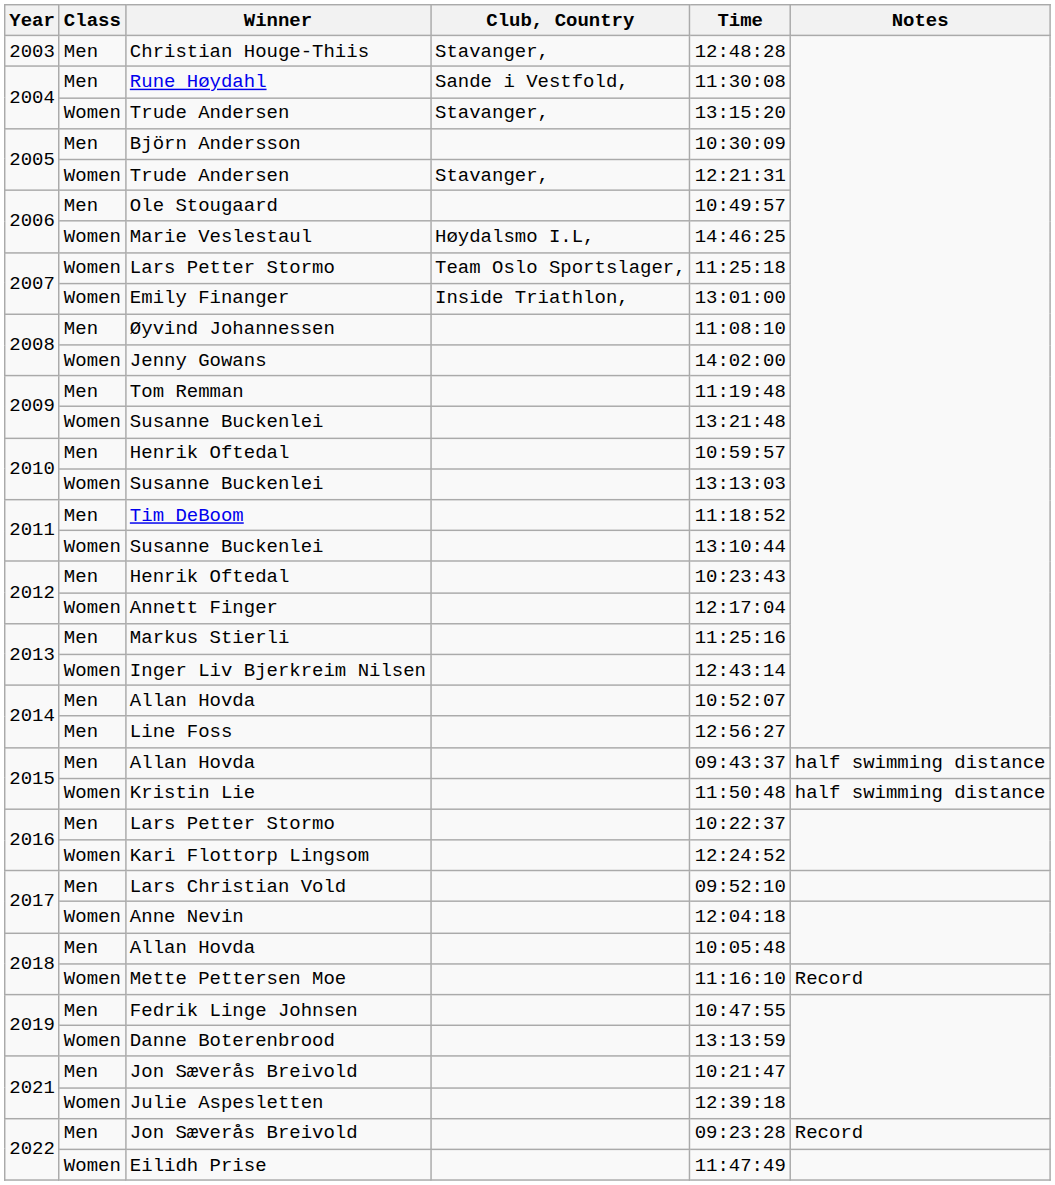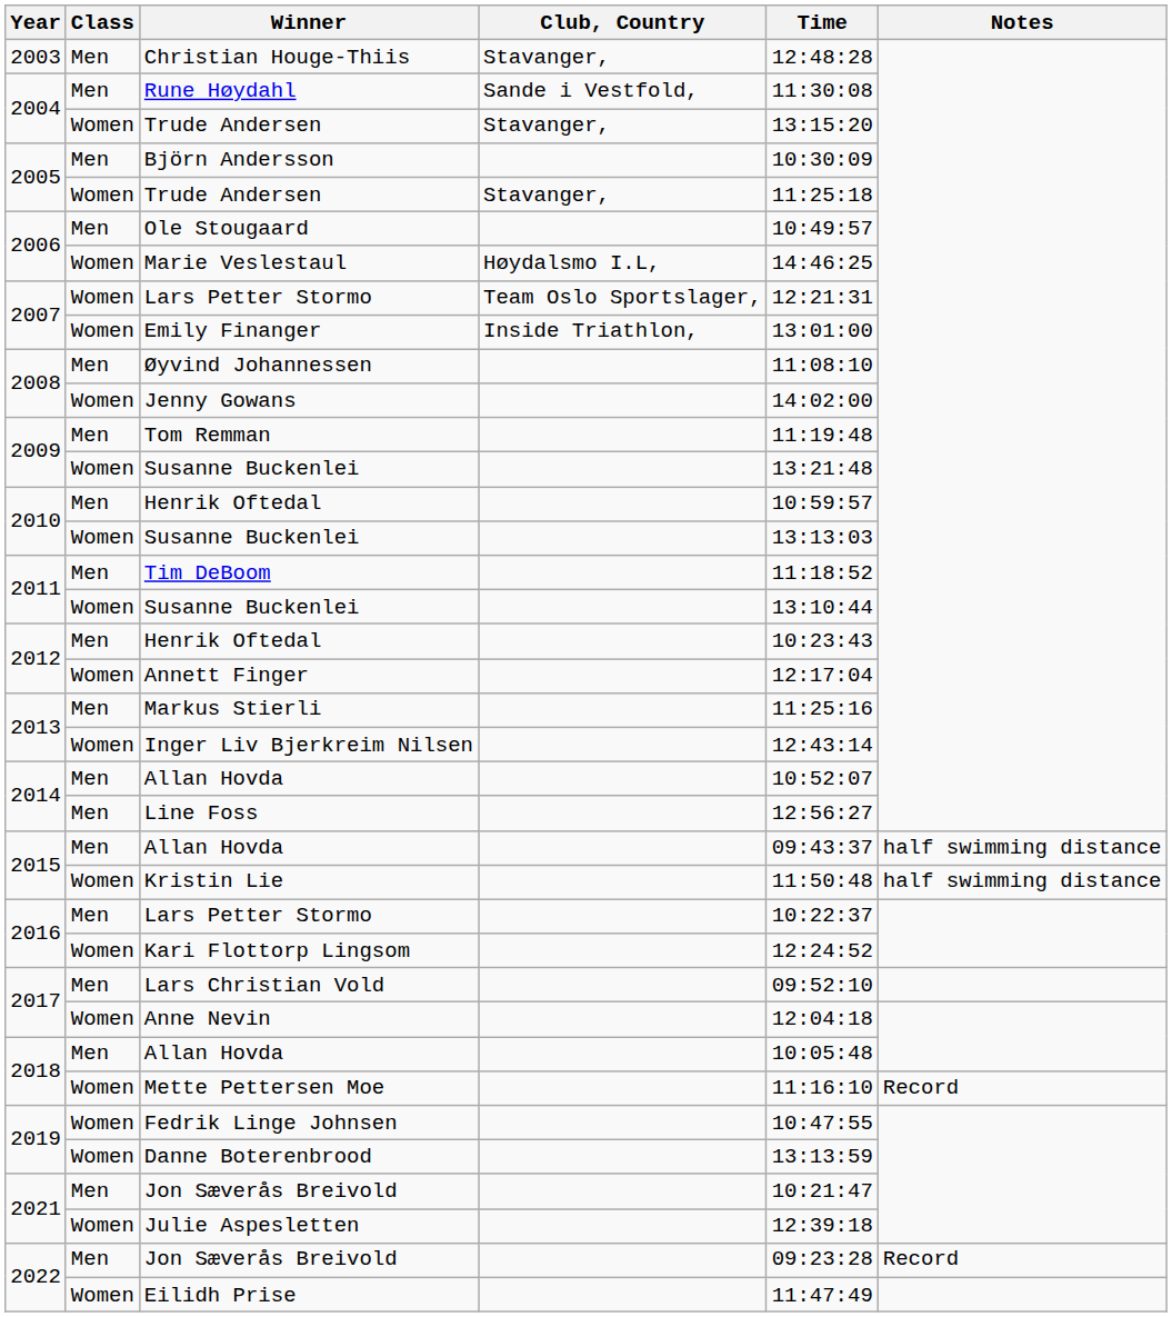 <table class="wikitable">
 <tr>
 <th>Year</th>
 <th>Class</th>
 <th>Winner</th>
 <th>Club, Country</th>
 <th>Time</th>
 <th>Notes</th>
 </tr>
 <tr>
 <td>2003</td>
 <td>Men</td>
 <td>Christian Houge-Thiis</td>
 <td>Stavanger, </td>
 <td>12:48:28</td>
 </tr>
 <tr>
 <td rowspan="2">2004</td>
 <td>Men</td>
 <td><a href='#'>Rune Høydahl</a></td>
 <td>Sande i Vestfold, </td>
 <td>11:30:08</td>
 </tr>
 <tr>
 <td>Women</td>
 <td>Trude Andersen</td>
 <td>Stavanger, </td>
 <td>13:15:20</td>
 </tr>
 <tr>
 <td rowspan="2">2005</td>
 <td>Men</td>
 <td>Björn Andersson</td>
 <td></td>
 <td>10:30:09</td>
 </tr>
 <tr>
 <td>Women</td>
 <td>Trude Andersen</td>
 <td>Stavanger, </td>
-<td>12:21:31</td>
+<td>11:25:18</td>
 </tr>
 <tr>
 <td rowspan="2">2006</td>
 <td>Men</td>
 <td>Ole Stougaard</td>
 <td></td>
 <td>10:49:57</td>
 </tr>
 <tr>
 <td>Women</td>
 <td>Marie Veslestaul</td>
 <td>Høydalsmo I.L, </td>
 <td>14:46:25</td>
 </tr>
 <tr>
 <td rowspan="2">2007</td>
 <td>Women</td>
 <td>Lars Petter Stormo</td>
 <td>Team Oslo Sportslager, </td>
-<td>11:25:18</td>
+<td>12:21:31</td>
 </tr>
 <tr>
 <td>Women</td>
 <td>Emily Finanger</td>
 <td>Inside Triathlon, </td>
 <td>13:01:00</td>
 </tr>
 <tr>
 <td rowspan="2">2008</td>
 <td>Men</td>
 <td>Øyvind Johannessen</td>
 <td></td>
 <td>11:08:10</td>
 </tr>
 <tr>
 <td>Women</td>
 <td>Jenny Gowans</td>
 <td></td>
 <td>14:02:00</td>
 </tr>
 <tr>
 <td rowspan="2">2009</td>
 <td>Men</td>
 <td>Tom Remman</td>
 <td></td>
 <td>11:19:48</td>
 </tr>
 <tr>
 <td>Women</td>
 <td>Susanne Buckenlei</td>
 <td></td>
 <td>13:21:48</td>
 </tr>
 <tr>
 <td rowspan="2">2010</td>
 <td>Men</td>
 <td>Henrik Oftedal</td>
 <td></td>
 <td>10:59:57</td>
 </tr>
 <tr>
 <td>Women</td>
 <td>Susanne Buckenlei</td>
 <td></td>
 <td>13:13:03</td>
 </tr>
 <tr>
 <td rowspan="2">2011</td>
 <td>Men</td>
 <td><a href='#'>Tim DeBoom</a></td>
 <td></td>
 <td>11:18:52</td>
 </tr>
 <tr>
 <td>Women</td>
 <td>Susanne Buckenlei</td>
 <td></td>
 <td>13:10:44</td>
 </tr>
 <tr>
 <td rowspan="2">2012</td>
 <td>Men</td>
 <td>Henrik Oftedal</td>
 <td></td>
 <td>10:23:43</td>
 </tr>
 <tr>
 <td>Women</td>
 <td>Annett Finger</td>
 <td></td>
 <td>12:17:04</td>
 </tr>
 <tr>
 <td rowspan="2">2013</td>
 <td>Men</td>
 <td>Markus Stierli</td>
 <td></td>
 <td>11:25:16</td>
 </tr>
 <tr>
 <td>Women</td>
 <td>Inger Liv Bjerkreim Nilsen</td>
 <td></td>
 <td>12:43:14</td>
 </tr>
 <tr>
 <td rowspan="2">2014</td>
 <td>Men</td>
 <td>Allan Hovda</td>
 <td></td>
 <td>10:52:07</td>
 </tr>
 <tr>
 <td>Men</td>
 <td>Line Foss</td>
 <td></td>
 <td>12:56:27</td>
 </tr>
 <tr>
 <td rowspan="2">2015</td>
 <td>Men</td>
 <td>Allan Hovda</td>
 <td></td>
 <td>09:43:37</td>
 <td>half swimming distance</td>
 </tr>
 <tr>
 <td>Women</td>
 <td>Kristin Lie</td>
 <td></td>
 <td>11:50:48</td>
 <td>half swimming distance</td>
 </tr>
 <tr>
 <td rowspan="2">2016</td>
 <td>Men</td>
 <td>Lars Petter Stormo</td>
 <td></td>
 <td>10:22:37</td>
 <td rowspan="2"></td>
 </tr>
 <tr>
 <td>Women</td>
 <td>Kari Flottorp Lingsom</td>
 <td></td>
 <td>12:24:52</td>
 </tr>
 <tr>
 <td rowspan="2">2017</td>
 <td>Men</td>
 <td>Lars Christian Vold</td>
 <td></td>
 <td>09:52:10</td>
 </tr>
 <tr>
 <td>Women</td>
 <td>Anne Nevin</td>
 <td></td>
 <td>12:04:18</td>
 <td rowspan="2"></td>
 </tr>
 <tr>
 <td rowspan="2">2018</td>
 <td>Men</td>
 <td>Allan Hovda</td>
 <td></td>
 <td>10:05:48</td>
 </tr>
 <tr>
 <td>Women</td>
 <td>Mette Pettersen Moe</td>
 <td></td>
 <td>11:16:10</td>
 <td>Record</td>
 </tr>
 <tr>
 <td rowspan="2">2019</td>
-<td>Men</td>
+<td>Women</td>
 <td>Fedrik Linge Johnsen</td>
 <td></td>
 <td>10:47:55</td>
 <td rowspan="4"></td>
 </tr>
 <tr>
 <td>Women</td>
 <td>Danne Boterenbrood</td>
 <td></td>
 <td>13:13:59</td>
 </tr>
 <tr>
 <td rowspan="2">2021</td>
 <td>Men</td>
 <td>Jon Sæverås Breivold</td>
 <td></td>
 <td>10:21:47</td>
 </tr>
 <tr>
 <td>Women</td>
 <td>Julie Aspesletten</td>
 <td></td>
 <td>12:39:18</td>
 </tr>
 <tr>
 <td rowspan="2">2022</td>
 <td>Men</td>
 <td>Jon Sæverås Breivold</td>
 <td></td>
 <td>09:23:28</td>
 <td>Record</td>
 </tr>
 <tr>
 <td>Women</td>
 <td>Eilidh Prise</td>
 <td></td>
 <td>11:47:49</td>
 </tr>
 </table>
